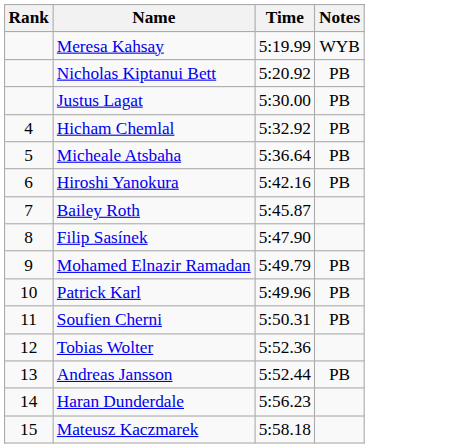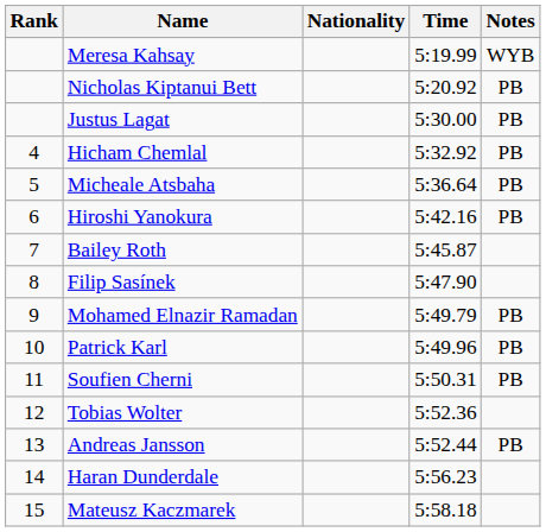 <table class="wikitable sortable" style="text-align:center">
 <tr>
 <th>Rank</th>
 <th>Name</th>
+<th>Nationality</th>
 <th>Time</th>
 <th>Notes</th>
 </tr>
 <tr>
 <td></td>
 <td align=left><a href='#'>Meresa Kahsay</a></td>
+<td align=left></td>
 <td>5:19.99</td>
 <td>WYB</td>
 </tr>
 <tr>
 <td></td>
 <td align=left><a href='#'>Nicholas Kiptanui Bett</a></td>
+<td align=left></td>
 <td>5:20.92</td>
 <td>PB</td>
 </tr>
 <tr>
 <td></td>
 <td align=left><a href='#'>Justus Lagat</a></td>
+<td align=left></td>
 <td>5:30.00</td>
 <td>PB</td>
 </tr>
 <tr>
 <td>4</td>
 <td align=left><a href='#'>Hicham Chemlal</a></td>
+<td align=left></td>
 <td>5:32.92</td>
 <td>PB</td>
 </tr>
 <tr>
 <td>5</td>
 <td align=left><a href='#'>Micheale Atsbaha</a></td>
+<td align=left></td>
 <td>5:36.64</td>
 <td>PB</td>
 </tr>
 <tr>
 <td>6</td>
 <td align=left><a href='#'>Hiroshi Yanokura</a></td>
+<td align=left></td>
 <td>5:42.16</td>
 <td>PB</td>
 </tr>
 <tr>
 <td>7</td>
 <td align=left><a href='#'>Bailey Roth</a></td>
+<td align=left></td>
 <td>5:45.87</td>
 <td></td>
 </tr>
 <tr>
 <td>8</td>
 <td align=left><a href='#'>Filip Sasínek</a></td>
+<td align=left></td>
 <td>5:47.90</td>
 <td></td>
 </tr>
 <tr>
 <td>9</td>
 <td align=left><a href='#'>Mohamed Elnazir Ramadan</a></td>
+<td align=left></td>
 <td>5:49.79</td>
 <td>PB</td>
 </tr>
 <tr>
 <td>10</td>
 <td align=left><a href='#'>Patrick Karl</a></td>
+<td align=left></td>
 <td>5:49.96</td>
 <td>PB</td>
 </tr>
 <tr>
 <td>11</td>
 <td align=left><a href='#'>Soufien Cherni</a></td>
+<td align=left></td>
 <td>5:50.31</td>
 <td>PB</td>
 </tr>
 <tr>
 <td>12</td>
 <td align=left><a href='#'>Tobias Wolter</a></td>
+<td align=left></td>
 <td>5:52.36</td>
 <td></td>
 </tr>
 <tr>
 <td>13</td>
 <td align=left><a href='#'>Andreas Jansson</a></td>
+<td align=left></td>
 <td>5:52.44</td>
 <td>PB</td>
 </tr>
 <tr>
 <td>14</td>
 <td align=left><a href='#'>Haran Dunderdale</a></td>
+<td align=left></td>
 <td>5:56.23</td>
 <td></td>
 </tr>
 <tr>
 <td>15</td>
 <td align=left><a href='#'>Mateusz Kaczmarek</a></td>
+<td align=left></td>
 <td>5:58.18</td>
 <td></td>
 </tr>
 </table>
